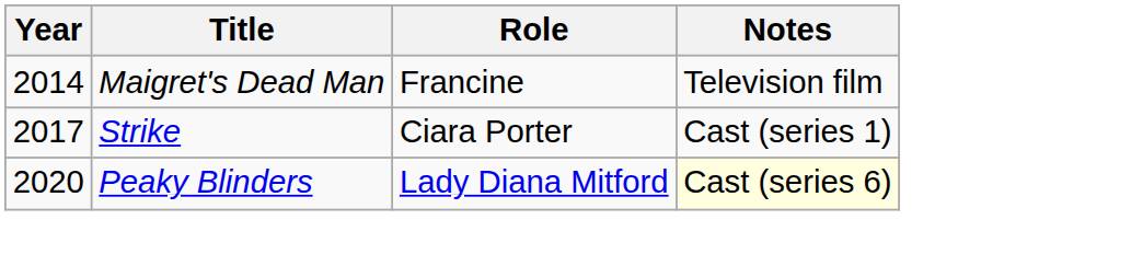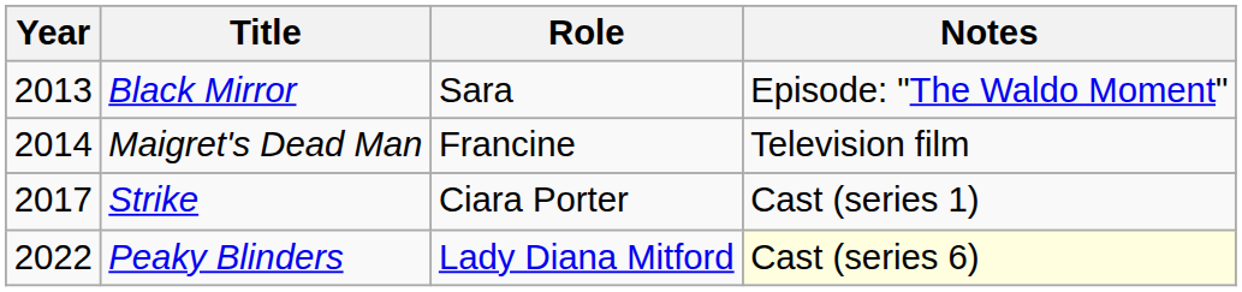 <table class="wikitable sortable">
 <tr>
 <th>Year</th>
 <th>Title</th>
 <th>Role</th>
 <th class="unsortable">Notes</th>
+</tr>
+<tr>
+<td>2013</td>
+<td><em><a href='#'>Black Mirror</a></em></td>
+<td>Sara</td>
+<td>Episode: "<a href='#'>The Waldo Moment</a>"</td>
 </tr>
 <tr>
 <td>2014</td>
 <td><em>Maigret's Dead Man</em></td>
 <td>Francine</td>
 <td>Television film</td>
 </tr>
 <tr>
 <td>2017</td>
 <td><em><a href='#'>Strike</a></em></td>
 <td>Ciara Porter</td>
 <td>Cast (series 1)</td>
 </tr>
 <tr>
-<td>2020</td>
+<td>2022</td>
 <td><em><a href='#'>Peaky Blinders</a></em></td>
 <td><a href='#'>Lady Diana Mitford</a></td>
 <td style="background: lightyellow;">Cast (series 6)</td>
 </tr>
 </table>
